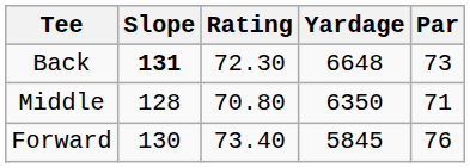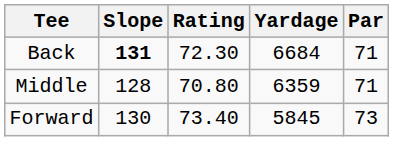 <table class="wikitable" style="text-align:center; border:1px">
 <tr>
 <th>Tee</th>
 <th>Slope</th>
 <th>Rating</th>
 <th>Yardage</th>
 <th>Par</th>
 </tr>
 <tr>
 <td>Back</td>
 <td><strong>131</strong></td>
 <td>72.30</td>
-<td>6648</td>
-<td>73</td>
+<td>6684</td>
+<td>71</td>
 </tr>
 <tr>
 <td>Middle</td>
 <td>128</td>
 <td>70.80</td>
-<td>6350</td>
+<td>6359</td>
 <td>71</td>
 </tr>
 <tr>
 <td>Forward</td>
 <td>130</td>
 <td>73.40</td>
 <td>5845</td>
-<td>76</td>
+<td>73</td>
 </tr>
 <tr>
 </tr>
 </table>
